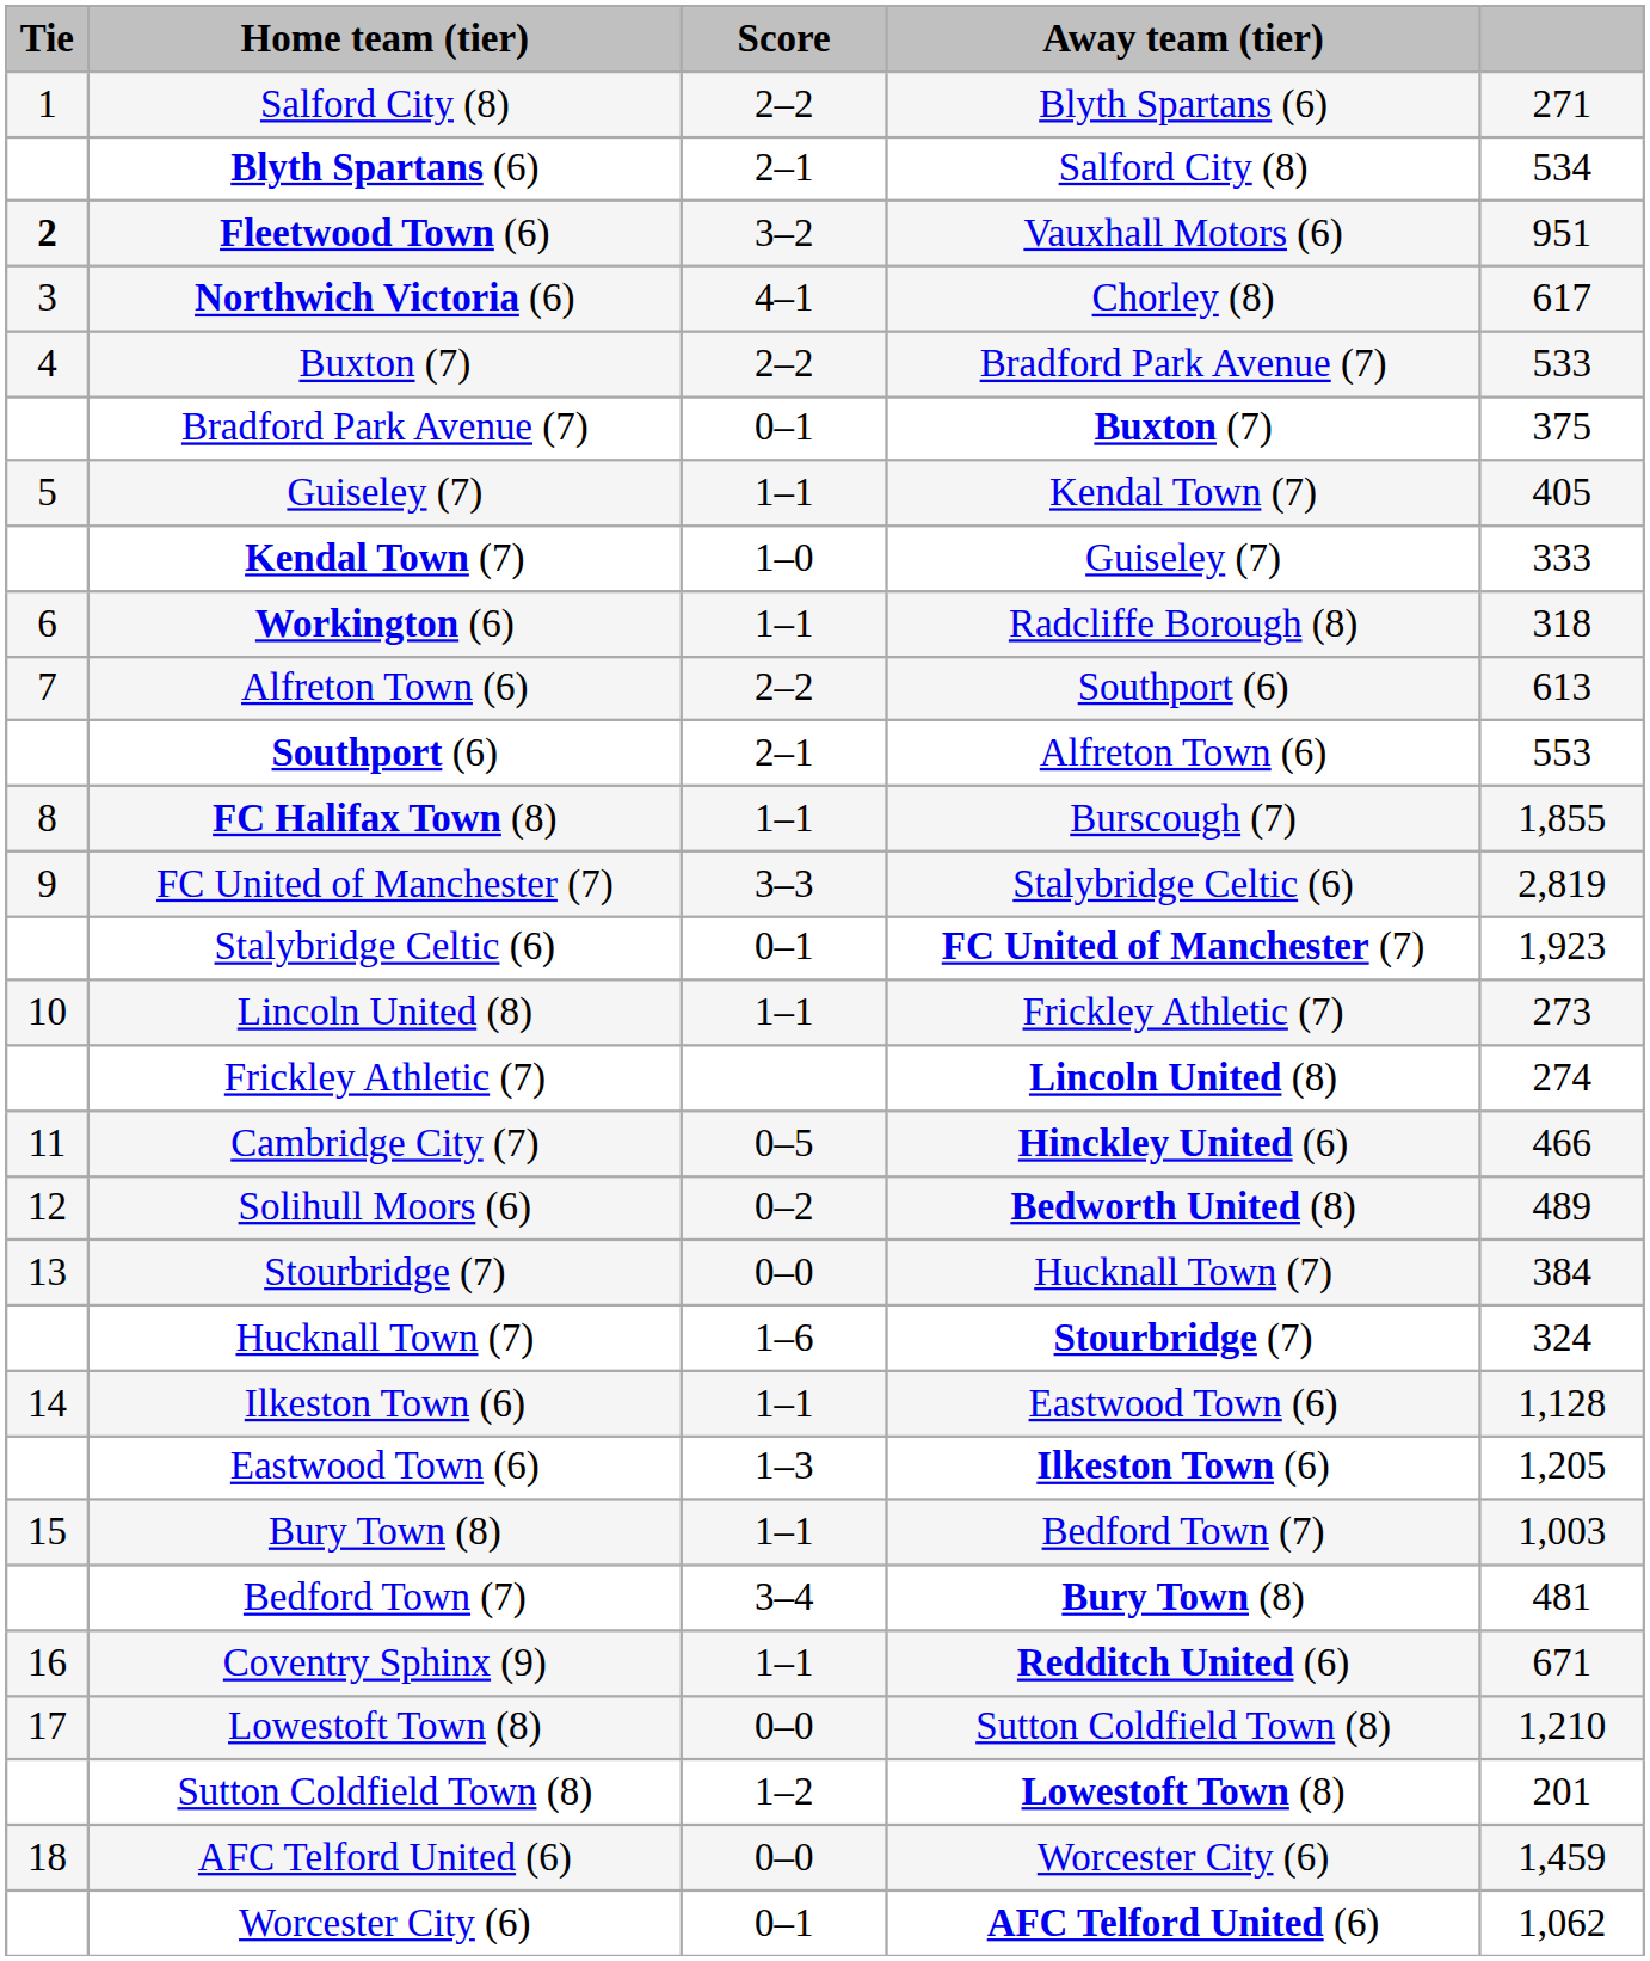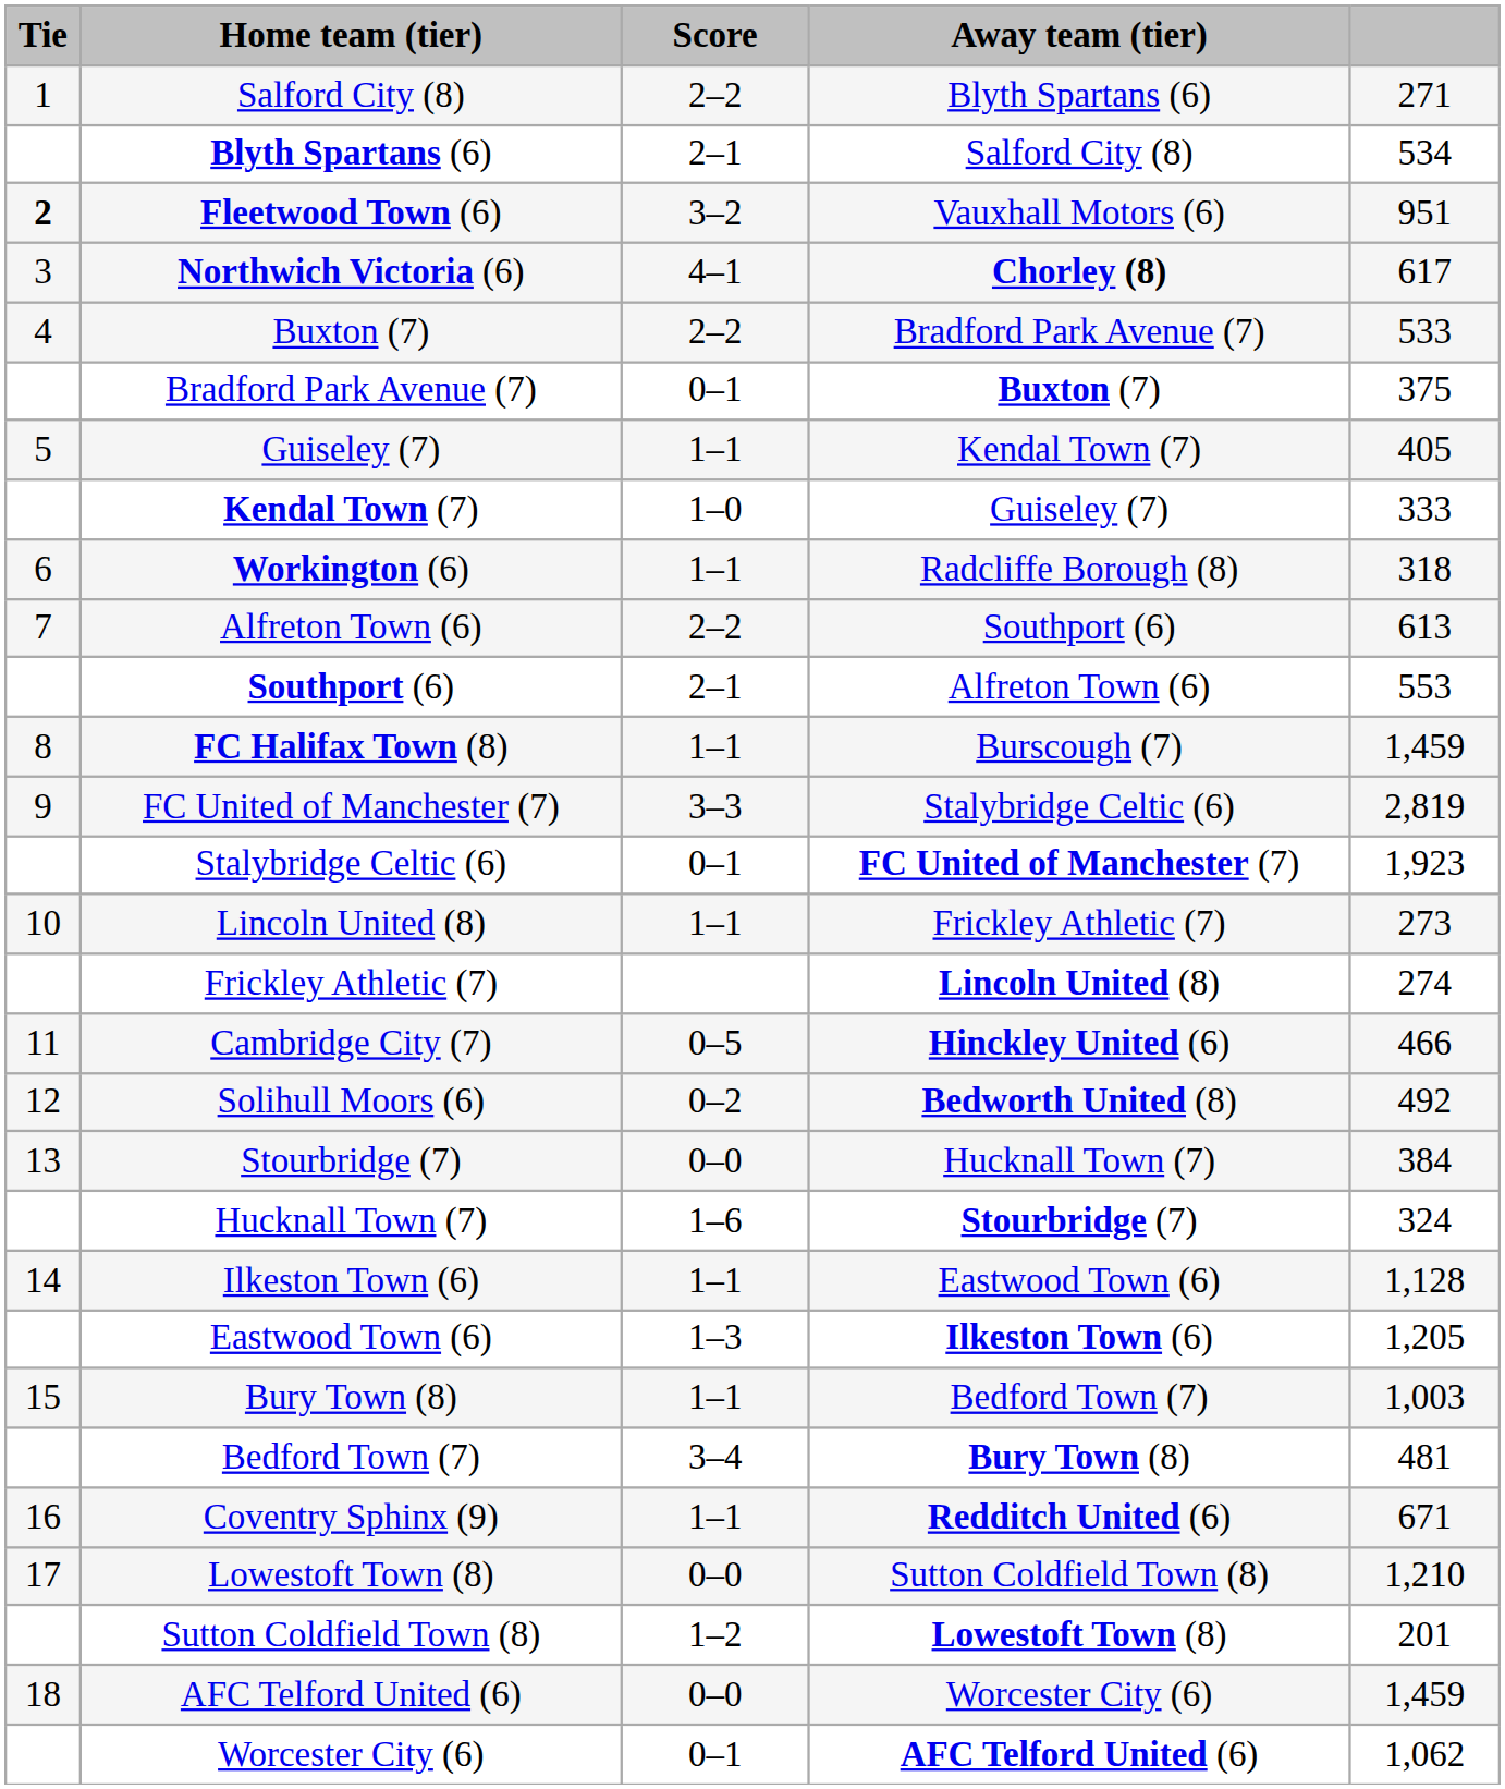 <table class="wikitable" style="width: 600px; background:WhiteSmoke; text-align:center; font-size:90%">
 <tr>
 <td scope="col" style="width:  5.00%; background:silver;"><strong>Tie</strong></td>
 <td scope="col" style="width: 36.25%; background:silver;"><strong>Home team (tier)</strong></td>
 <td scope="col" style="width: 12.50%; background:silver;"><strong>Score</strong></td>
 <td scope="col" style="width: 36.25%; background:silver;"><strong>Away team (tier)</strong></td>
 <td scope="col" style="width: 10.00%; background:silver;"><strong></strong></td>
 </tr>
 <tr>
 <td>1</td>
 <td><a href='#'>Salford City</a> (8)</td>
 <td>2–2</td>
 <td><a href='#'>Blyth Spartans</a> (6)</td>
 <td>271</td>
 </tr>
 <tr style="background:white;">
 <td><em></em></td>
 <td><strong><a href='#'>Blyth Spartans</a></strong> (6)</td>
 <td>2–1</td>
 <td><a href='#'>Salford City</a> (8)</td>
 <td>534</td>
 </tr>
 <tr>
 <td><strong>2</strong></td>
 <td><strong><a href='#'>Fleetwood Town</a></strong> (6)</td>
 <td>3–2</td>
 <td><a href='#'>Vauxhall Motors</a> (6)</td>
 <td>951</td>
 </tr>
 <tr>
 <td>3</td>
 <td><strong><a href='#'>Northwich Victoria</a></strong> (6)</td>
 <td>4–1</td>
-<td><a href='#'>Chorley</a> (8)</td>
+<td><strong><a href='#'>Chorley</a> (8)</strong></td>
 <td>617</td>
 </tr>
 <tr>
 <td>4</td>
 <td><a href='#'>Buxton</a> (7)</td>
 <td>2–2</td>
 <td><a href='#'>Bradford Park Avenue</a> (7)</td>
 <td>533</td>
 </tr>
 <tr style="background:white;">
 <td><em></em></td>
 <td><a href='#'>Bradford Park Avenue</a> (7)</td>
 <td>0–1</td>
 <td><strong><a href='#'>Buxton</a></strong> (7)</td>
 <td>375</td>
 </tr>
 <tr>
 <td>5</td>
 <td><a href='#'>Guiseley</a> (7)</td>
 <td>1–1</td>
 <td><a href='#'>Kendal Town</a> (7)</td>
 <td>405</td>
 </tr>
 <tr style="background:white;">
 <td><em></em></td>
 <td><strong><a href='#'>Kendal Town</a></strong> (7)</td>
 <td>1–0</td>
 <td><a href='#'>Guiseley</a> (7)</td>
 <td>333</td>
 </tr>
 <tr>
 <td>6</td>
 <td><strong><a href='#'>Workington</a></strong> (6)</td>
 <td>1–1</td>
 <td><a href='#'>Radcliffe Borough</a> (8)</td>
 <td>318</td>
 </tr>
 <tr>
 <td>7</td>
 <td><a href='#'>Alfreton Town</a> (6)</td>
 <td>2–2</td>
 <td><a href='#'>Southport</a> (6)</td>
 <td>613</td>
 </tr>
 <tr style="background:white;">
 <td><em></em></td>
 <td><strong><a href='#'>Southport</a></strong> (6)</td>
 <td>2–1</td>
 <td><a href='#'>Alfreton Town</a> (6)</td>
 <td>553</td>
 </tr>
 <tr>
 <td>8</td>
 <td><strong><a href='#'>FC Halifax Town</a></strong> (8)</td>
 <td>1–1</td>
 <td><a href='#'>Burscough</a> (7)</td>
-<td>1,855</td>
+<td>1,459</td>
 </tr>
 <tr>
 <td>9</td>
 <td><a href='#'>FC United of Manchester</a> (7)</td>
 <td>3–3</td>
 <td><a href='#'>Stalybridge Celtic</a> (6)</td>
 <td>2,819</td>
 </tr>
 <tr style="background:white;">
 <td><em></em></td>
 <td><a href='#'>Stalybridge Celtic</a> (6)</td>
 <td>0–1</td>
 <td><strong><a href='#'>FC United of Manchester</a></strong> (7)</td>
 <td>1,923</td>
 </tr>
 <tr>
 <td>10</td>
 <td><a href='#'>Lincoln United</a> (8)</td>
 <td>1–1</td>
 <td><a href='#'>Frickley Athletic</a> (7)</td>
 <td>273</td>
 </tr>
 <tr style="background:white;">
 <td><em></em></td>
 <td><a href='#'>Frickley Athletic</a> (7)</td>
 <td></td>
 <td><strong><a href='#'>Lincoln United</a></strong> (8)</td>
 <td>274</td>
 </tr>
 <tr>
 <td>11</td>
 <td><a href='#'>Cambridge City</a> (7)</td>
 <td>0–5</td>
 <td><strong><a href='#'>Hinckley United</a></strong> (6)</td>
 <td>466</td>
 </tr>
 <tr>
 <td>12</td>
 <td><a href='#'>Solihull Moors</a> (6)</td>
 <td>0–2</td>
 <td><strong><a href='#'>Bedworth United</a></strong> (8)</td>
-<td>489</td>
+<td>492</td>
 </tr>
 <tr>
 <td>13</td>
 <td><a href='#'>Stourbridge</a> (7)</td>
 <td>0–0</td>
 <td><a href='#'>Hucknall Town</a> (7)</td>
 <td>384</td>
 </tr>
 <tr style="background:white;">
 <td><em></em></td>
 <td><a href='#'>Hucknall Town</a> (7)</td>
 <td>1–6</td>
 <td><strong><a href='#'>Stourbridge</a></strong> (7)</td>
 <td>324</td>
 </tr>
 <tr>
 <td>14</td>
 <td><a href='#'>Ilkeston Town</a> (6)</td>
 <td>1–1</td>
 <td><a href='#'>Eastwood Town</a> (6)</td>
 <td>1,128</td>
 </tr>
 <tr style="background:white;">
 <td><em></em></td>
 <td><a href='#'>Eastwood Town</a> (6)</td>
 <td>1–3</td>
 <td><strong><a href='#'>Ilkeston Town</a></strong> (6)</td>
 <td>1,205</td>
 </tr>
 <tr>
 <td>15</td>
 <td><a href='#'>Bury Town</a> (8)</td>
 <td>1–1</td>
 <td><a href='#'>Bedford Town</a> (7)</td>
 <td>1,003</td>
 </tr>
 <tr style="background:white;">
 <td><em></em></td>
 <td><a href='#'>Bedford Town</a> (7)</td>
 <td>3–4</td>
 <td><strong><a href='#'>Bury Town</a></strong> (8)</td>
 <td>481</td>
 </tr>
 <tr>
 <td>16</td>
 <td><a href='#'>Coventry Sphinx</a> (9)</td>
 <td>1–1</td>
 <td><strong><a href='#'>Redditch United</a></strong> (6)</td>
 <td>671</td>
 </tr>
 <tr>
 <td>17</td>
 <td><a href='#'>Lowestoft Town</a> (8)</td>
 <td>0–0</td>
 <td><a href='#'>Sutton Coldfield Town</a> (8)</td>
 <td>1,210</td>
 </tr>
 <tr style="background:white;">
 <td><em></em></td>
 <td><a href='#'>Sutton Coldfield Town</a> (8)</td>
 <td>1–2</td>
 <td><strong><a href='#'>Lowestoft Town</a></strong> (8)</td>
 <td>201</td>
 </tr>
 <tr>
 <td>18</td>
 <td><a href='#'>AFC Telford United</a> (6)</td>
 <td>0–0</td>
 <td><a href='#'>Worcester City</a> (6)</td>
 <td>1,459</td>
 </tr>
 <tr style="background:white;">
 <td><em></em></td>
 <td><a href='#'>Worcester City</a> (6)</td>
 <td>0–1</td>
 <td><strong><a href='#'>AFC Telford United</a></strong> (6)</td>
 <td>1,062</td>
 </tr>
 </table>
